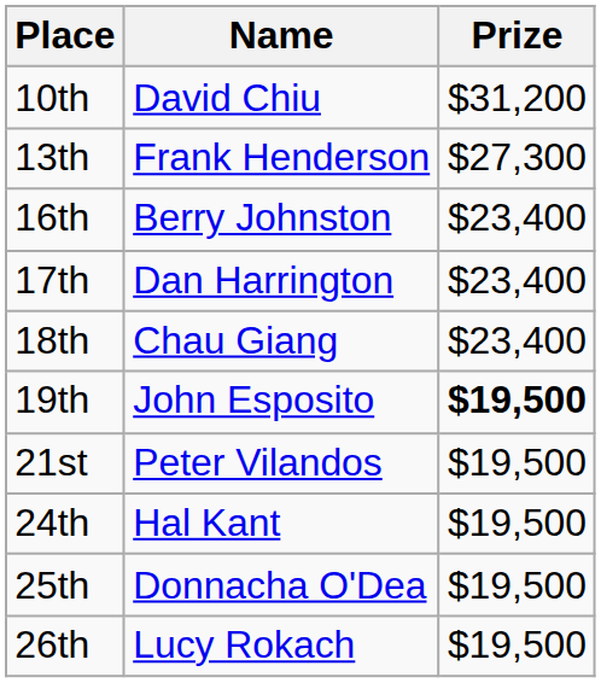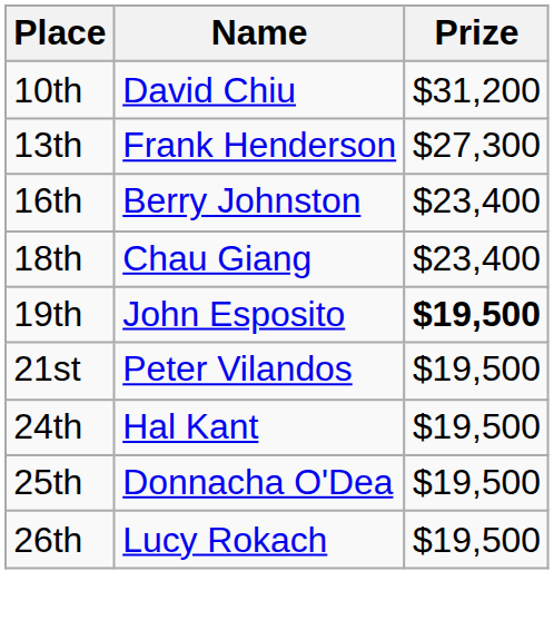 <table class="wikitable">
 <tr>
 <th bgcolor="#FFEBAD">Place</th>
 <th bgcolor="#FFEBAD">Name</th>
 <th bgcolor="#FFEBAD">Prize</th>
 </tr>
 <tr>
 <td>10th</td>
 <td><a href='#'>David Chiu</a></td>
 <td>$31,200</td>
 </tr>
 <tr>
 <td>13th</td>
 <td><a href='#'>Frank Henderson</a></td>
 <td>$27,300</td>
 </tr>
 <tr>
 <td>16th</td>
 <td><a href='#'>Berry Johnston</a></td>
-<td>$23,400</td>
-</tr>
-<tr>
-<td>17th</td>
-<td><a href='#'>Dan Harrington</a></td>
 <td>$23,400</td>
 </tr>
 <tr>
 <td>18th</td>
 <td><a href='#'>Chau Giang</a></td>
 <td>$23,400</td>
 </tr>
 <tr>
 <td>19th</td>
 <td><a href='#'>John Esposito</a></td>
 <td><strong>$19,500</strong></td>
 </tr>
 <tr>
 <td>21st</td>
 <td><a href='#'>Peter Vilandos</a></td>
 <td>$19,500</td>
 </tr>
 <tr>
 <td>24th</td>
 <td><a href='#'>Hal Kant</a></td>
 <td>$19,500</td>
 </tr>
 <tr>
 <td>25th</td>
 <td><a href='#'>Donnacha O'Dea</a></td>
 <td>$19,500</td>
 </tr>
 <tr>
 <td>26th</td>
 <td><a href='#'>Lucy Rokach</a></td>
 <td>$19,500</td>
 </tr>
 </table>
